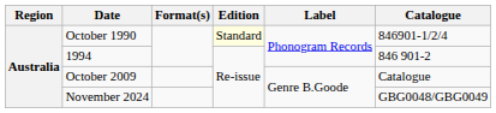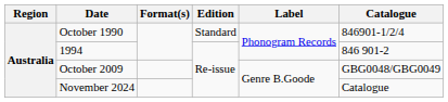 <table class="wikitable plainrowheaders">
 <tr>
 <th scope="col">Region</th>
 <th scope="col">Date</th>
 <th scope="col">Format(s)</th>
 <th scope="col">Edition</th>
 <th scope="col">Label</th>
 <th scope="col">Catalogue</th>
 </tr>
 <tr>
 <th scope="row" rowspan="4">Australia</th>
 <td>October 1990</td>
 <td rowspan="2"></td>
-<td style="background: lightyellow;">Standard</td>
+<td>Standard</td>
 <td rowspan="2"><a href='#'>Phonogram Records</a></td>
 <td Catalogue>846901-1/2/4</td>
 </tr>
 <tr>
 <td>1994</td>
 <td rowspan="3">Re-issue</td>
 <td Catalogue>846 901-2</td>
 </tr>
 <tr>
 <td>October 2009</td>
 <td><br></td>
 <td rowspan="2">Genre B.Goode</td>
-<td>Catalogue </td>
+<td Catalogue>GBG0048/GBG0049</td>
 </tr>
 <tr>
 <td>November 2024</td>
 <td><br></td>
-<td Catalogue>GBG0048/GBG0049</td>
+<td>Catalogue </td>
 </tr>
 </table>
